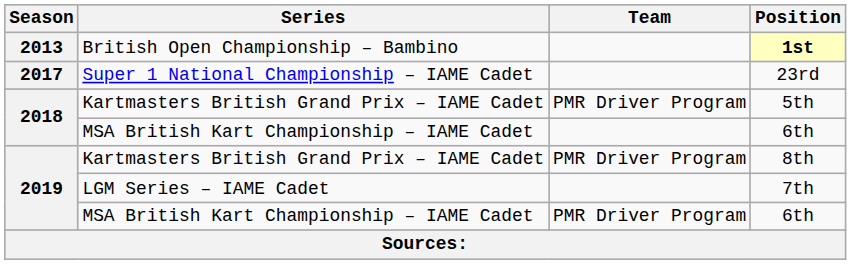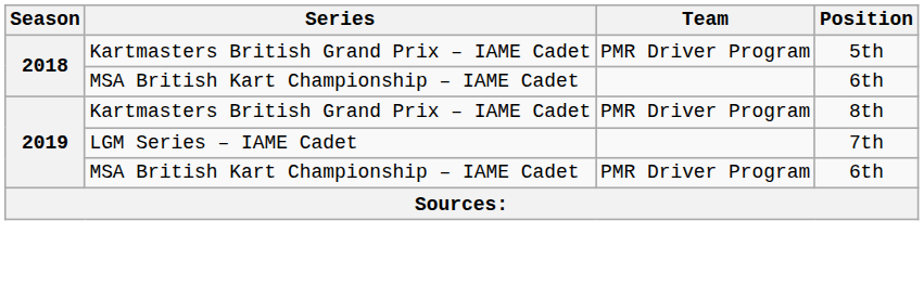 <table class="wikitable" style="font-size: 85%; text-align:center">
 <tr>
 <th>Season</th>
 <th>Series</th>
 <th>Team</th>
 <th>Position</th>
-</tr>
-<tr>
-<th>2013</th>
-<td align="left">British Open Championship – Bambino</td>
-<td align="left"></td>
-<td style="background:#FFFFBF;"><strong>1st</strong></td>
-</tr>
-<tr>
-<th>2017</th>
-<td align="left"><a href='#'>Super 1 National Championship</a> – IAME Cadet</td>
-<td></td>
-<td>23rd</td>
 </tr>
 <tr>
 <th rowspan="2">2018</th>
 <td align="left">Kartmasters British Grand Prix – IAME Cadet</td>
 <td align="left">PMR Driver Program</td>
 <td>5th</td>
 </tr>
 <tr>
 <td align="left">MSA British Kart Championship – IAME Cadet</td>
 <td></td>
 <td>6th</td>
 </tr>
 <tr>
 <th rowspan="3">2019</th>
 <td align="left">Kartmasters British Grand Prix – IAME Cadet</td>
 <td align="left">PMR Driver Program</td>
 <td>8th</td>
 </tr>
 <tr>
 <td align="left">LGM Series – IAME Cadet</td>
 <td></td>
 <td>7th</td>
 </tr>
 <tr>
 <td align="left">MSA British Kart Championship – IAME Cadet</td>
 <td align="left">PMR Driver Program</td>
 <td>6th</td>
 </tr>
 <tr>
 <th colspan="4">Sources:</th>
 </tr>
 </table>
